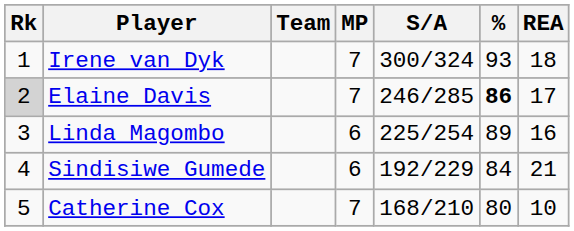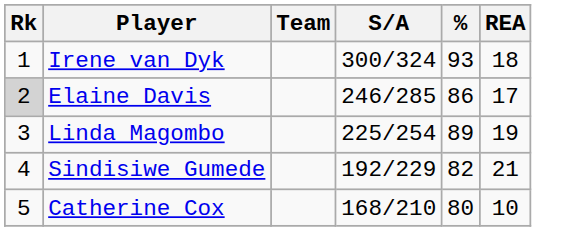 <table class=wikitable>
 <tr>
 <th>Rk</th>
 <th>Player</th>
 <th>Team</th>
-<th>MP</th>
 <th>S/A</th>
 <th>%</th>
 <th>REA</th>
 </tr>
 <tr>
 <td align=center>1</td>
 <td><a href='#'>Irene van Dyk</a></td>
 <td></td>
-<td align=center>7</td>
 <td align=center>300/324</td>
 <td align=center>93</td>
 <td align=center>18</td>
 </tr>
 <tr>
 <td align=center style="background: lightgrey;">2</td>
 <td><a href='#'>Elaine Davis</a></td>
 <td></td>
-<td align=center>7</td>
 <td align=center>246/285</td>
-<td align=center><strong>86</strong></td>
+<td align=center>86</td>
 <td align=center>17</td>
 </tr>
 <tr>
 <td align=center>3</td>
 <td><a href='#'>Linda Magombo</a></td>
 <td></td>
-<td align=center>6</td>
 <td align=center>225/254</td>
 <td align=center>89</td>
-<td align=center>16</td>
+<td align=center>19</td>
 </tr>
 <tr>
 <td align=center>4</td>
 <td><a href='#'>Sindisiwe Gumede</a></td>
 <td></td>
-<td align=center>6</td>
 <td align=center>192/229</td>
-<td align=center>84</td>
+<td align=center>82</td>
 <td align=center>21</td>
 </tr>
 <tr>
 <td align=center>5</td>
 <td><a href='#'>Catherine Cox</a></td>
 <td></td>
-<td align=center>7</td>
 <td align=center>168/210</td>
 <td align=center>80</td>
 <td align=center>10</td>
 </tr>
 </table>
